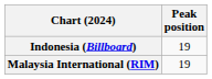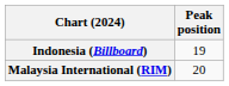 <table class="wikitable plainrowheaders" style="text-align:center">
 <tr>
 <th scope="col">Chart (2024)</th>
 <th scope="col">Peak<br>position</th>
 </tr>
 <tr>
 <th scope="row">Indonesia (<em><a href='#'>Billboard</a></em>)</th>
 <td>19</td>
 </tr>
 <tr>
 <th scope="row">Malaysia International (<a href='#'>RIM</a>)</th>
-<td>19</td>
+<td>20</td>
 </tr>
 </table>
